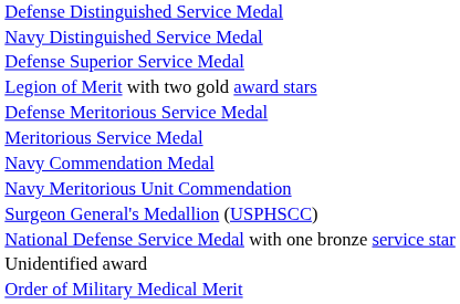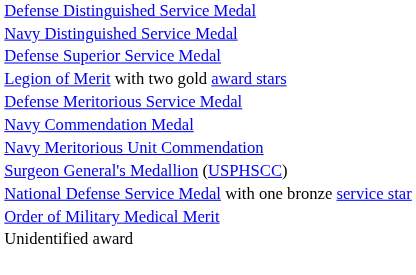 <table>
 <tr>
 <td></td>
 <td><a href='#'>Defense Distinguished Service Medal</a></td>
 </tr>
 <tr>
 <td></td>
 <td><a href='#'>Navy Distinguished Service Medal</a></td>
 </tr>
 <tr>
 <td></td>
 <td><a href='#'>Defense Superior Service Medal</a></td>
 </tr>
 <tr>
 <td></td>
 <td><a href='#'>Legion of Merit</a> with two gold <a href='#'>award stars</a></td>
 </tr>
 <tr>
 <td></td>
 <td><a href='#'>Defense Meritorious Service Medal</a></td>
 </tr>
 <tr>
 <td></td>
-<td><a href='#'>Meritorious Service Medal</a></td>
-</tr>
-<tr>
-<td></td>
 <td><a href='#'>Navy Commendation Medal</a></td>
 </tr>
 <tr>
 <td></td>
 <td><a href='#'>Navy Meritorious Unit Commendation</a></td>
 </tr>
 <tr>
 <td></td>
 <td><a href='#'>Surgeon General's Medallion</a> (<a href='#'>USPHSCC</a>)</td>
 </tr>
 <tr>
 <td></td>
 <td><a href='#'>National Defense Service Medal</a> with one bronze <a href='#'>service star</a></td>
 </tr>
 <tr>
 <td></td>
-<td>Unidentified award</td>
+<td><a href='#'>Order of Military Medical Merit</a></td>
 </tr>
 <tr>
 <td></td>
-<td><a href='#'>Order of Military Medical Merit</a></td>
+<td>Unidentified award</td>
 </tr>
 </table>
